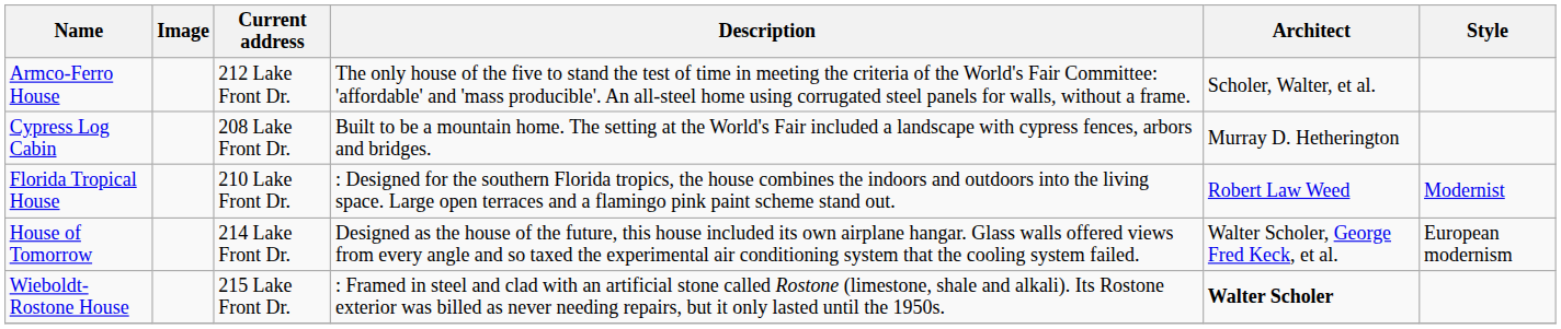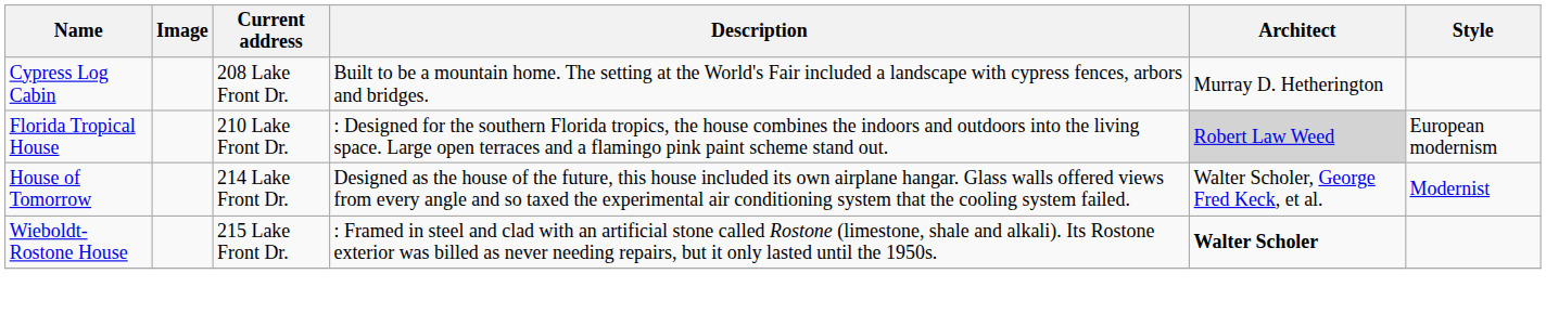 <table class="wikitable sortable" style="width:100%">
 <tr>
 <th class=unsortable><strong>Name</strong></th>
 <th><strong>Image</strong></th>
 <th><strong>Current address</strong></th>
 <th><strong>Description</strong></th>
 <th><strong>Architect</strong></th>
 <th><strong>Style</strong></th>
-</tr>
-<tr>
-<td><a href='#'>Armco-Ferro House</a></td>
-<td></td>
-<td>212 Lake Front Dr.</td>
-<td>The only house of the five to stand the test of time in meeting the criteria of the World's Fair Committee: 'affordable' and 'mass producible'.  An all-steel home using corrugated steel panels for walls, without a frame.</td>
-<td>Scholer, Walter, et al.</td>
-<td></td>
 </tr>
 <tr>
 <td><a href='#'>Cypress Log Cabin</a></td>
 <td></td>
 <td>208 Lake Front Dr.</td>
 <td>Built to be a mountain home.  The setting at the World's Fair included a landscape with cypress fences, arbors and bridges.</td>
 <td>Murray D. Hetherington</td>
 <td></td>
 </tr>
 <tr>
 <td><a href='#'>Florida Tropical House</a></td>
 <td></td>
 <td>210 Lake Front Dr.</td>
 <td>: Designed for the southern Florida tropics, the house combines the indoors and outdoors into the living space.  Large open terraces and a flamingo pink paint scheme stand out.</td>
-<td><a href='#'>Robert Law Weed</a></td>
-<td><a href='#'>Modernist</a></td>
+<td style="background: lightgrey;"><a href='#'>Robert Law Weed</a></td>
+<td>European modernism</td>
 </tr>
 <tr>
 <td><a href='#'>House of Tomorrow</a></td>
 <td></td>
 <td>214 Lake Front Dr.</td>
 <td>Designed as the house of the future, this house included its own airplane hangar.  Glass walls offered views from every angle and so taxed the experimental air conditioning system that the cooling system failed.</td>
 <td>Walter Scholer, <a href='#'>George Fred Keck</a>, et al.</td>
-<td>European modernism</td>
+<td><a href='#'>Modernist</a></td>
 </tr>
 <tr>
 <td><a href='#'>Wieboldt-Rostone House</a></td>
 <td></td>
 <td>215 Lake Front Dr.</td>
 <td>: Framed in steel and clad with an artificial stone called <em>Rostone</em> (limestone, shale and alkali).  Its Rostone exterior was billed as never needing repairs, but it only lasted until the 1950s.</td>
 <td><strong>Walter Scholer</strong></td>
 <td></td>
 </tr>
 <tr>
 </tr>
 </table>
